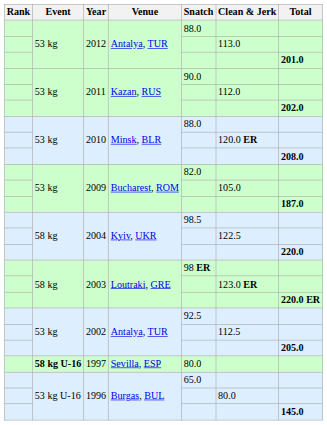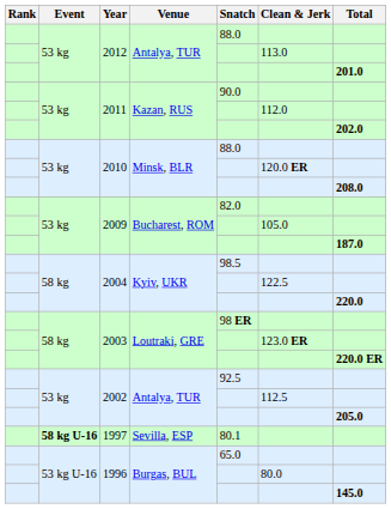 <table class="wikitable">
 <tr>
 <th>Rank</th>
 <th>Event</th>
 <th>Year</th>
 <th>Venue</th>
 <th>Snatch</th>
 <th>Clean & Jerk</th>
 <th>Total</th>
 </tr>
 <tr bgcolor=#CCFFCC>
 <td></td>
 <td rowspan=3>53 kg</td>
 <td rowspan=3>2012</td>
 <td rowspan=3><a href='#'>Antalya</a>, <a href='#'>TUR</a></td>
 <td>88.0</td>
 <td></td>
 <td></td>
 </tr>
 <tr bgcolor=#CCFFCC>
 <td></td>
 <td></td>
 <td>113.0</td>
 <td></td>
 </tr>
 <tr bgcolor=#CCFFCC>
 <td><strong></strong></td>
 <td></td>
 <td></td>
 <td><strong>201.0</strong></td>
 </tr>
 <tr bgcolor=#CCFFCC>
 <td></td>
 <td rowspan=3>53 kg</td>
 <td rowspan=3>2011</td>
 <td rowspan=3><a href='#'>Kazan</a>, <a href='#'>RUS</a></td>
 <td>90.0</td>
 <td></td>
 <td></td>
 </tr>
 <tr bgcolor=#CCFFCC>
 <td></td>
 <td></td>
 <td>112.0</td>
 <td></td>
 </tr>
 <tr bgcolor=#CCFFCC>
 <td><strong></strong></td>
 <td></td>
 <td></td>
 <td><strong>202.0</strong></td>
 </tr>
 <tr bgcolor=#DDEEFF>
 <td></td>
 <td rowspan=3>53 kg</td>
 <td rowspan=3>2010</td>
 <td rowspan=3><a href='#'>Minsk</a>, <a href='#'>BLR</a></td>
 <td>88.0</td>
 <td></td>
 <td></td>
 </tr>
 <tr bgcolor=#DDEEFF>
 <td></td>
 <td></td>
 <td>120.0 <strong>ER</strong></td>
 <td></td>
 </tr>
 <tr bgcolor=#DDEEFF>
 <td><strong></strong></td>
 <td></td>
 <td></td>
 <td><strong>208.0</strong></td>
 </tr>
 <tr bgcolor=#CCFFCC>
 <td></td>
 <td rowspan=3>53 kg</td>
 <td rowspan=3>2009</td>
 <td rowspan=3><a href='#'>Bucharest</a>, <a href='#'>ROM</a></td>
 <td>82.0</td>
 <td></td>
 <td></td>
 </tr>
 <tr bgcolor=#CCFFCC>
 <td></td>
 <td></td>
 <td>105.0</td>
 <td></td>
 </tr>
 <tr bgcolor=#CCFFCC>
 <td><strong></strong></td>
 <td></td>
 <td></td>
 <td><strong>187.0</strong></td>
 </tr>
 <tr bgcolor=#DDEEFF>
 <td></td>
 <td rowspan=3>58 kg</td>
 <td rowspan=3>2004</td>
 <td rowspan=3><a href='#'>Kyiv</a>, <a href='#'>UKR</a></td>
 <td>98.5</td>
 <td></td>
 <td></td>
 </tr>
 <tr bgcolor=#DDEEFF>
 <td></td>
 <td></td>
 <td>122.5</td>
 <td></td>
 </tr>
 <tr bgcolor=#DDEEFF>
 <td><strong></strong></td>
 <td></td>
 <td></td>
 <td><strong>220.0</strong></td>
 </tr>
 <tr bgcolor=#CCFFCC>
 <td></td>
 <td rowspan=3>58 kg</td>
 <td rowspan=3>2003</td>
 <td rowspan=3><a href='#'>Loutraki</a>, <a href='#'>GRE</a></td>
 <td>98 <strong>ER</strong></td>
 <td></td>
 <td></td>
 </tr>
 <tr bgcolor=#CCFFCC>
 <td></td>
 <td></td>
 <td>123.0 <strong>ER</strong></td>
 <td></td>
 </tr>
 <tr bgcolor=#CCFFCC>
 <td><strong></strong></td>
 <td></td>
 <td></td>
 <td><strong>220.0</strong> <strong>ER</strong></td>
 </tr>
 <tr bgcolor=#DDEEFF>
 <td></td>
 <td rowspan=3>53 kg</td>
 <td rowspan=3>2002</td>
 <td rowspan=3><a href='#'>Antalya</a>, <a href='#'>TUR</a></td>
 <td>92.5</td>
 <td></td>
 <td></td>
 </tr>
 <tr bgcolor=#DDEEFF>
 <td></td>
 <td></td>
 <td>112.5</td>
 <td></td>
 </tr>
 <tr bgcolor=#DDEEFF>
 <td><strong></strong></td>
 <td></td>
 <td></td>
 <td><strong>205.0</strong></td>
 </tr>
 <tr bgcolor=#CCFFCC>
 <td></td>
 <td><strong>58 kg U-16</strong></td>
 <td>1997</td>
 <td><a href='#'>Sevilla</a>, <a href='#'>ESP</a></td>
-<td>80.0</td>
+<td>80.1</td>
 <td></td>
 <td></td>
 </tr>
 <tr bgcolor=#DDEEFF>
 <td></td>
 <td rowspan=3>53 kg U-16</td>
 <td rowspan=3>1996</td>
 <td rowspan=3><a href='#'>Burgas</a>, <a href='#'>BUL</a></td>
 <td>65.0</td>
 <td></td>
 <td></td>
 </tr>
 <tr bgcolor=#DDEEFF>
 <td></td>
 <td></td>
 <td>80.0</td>
 <td></td>
 </tr>
 <tr bgcolor=#DDEEFF>
 <td><strong></strong></td>
 <td></td>
 <td></td>
 <td><strong>145.0</strong></td>
 </tr>
 </table>
